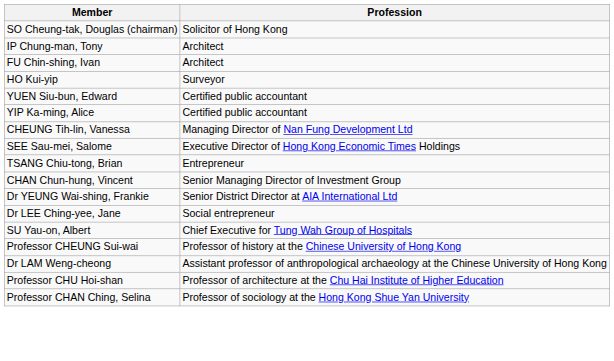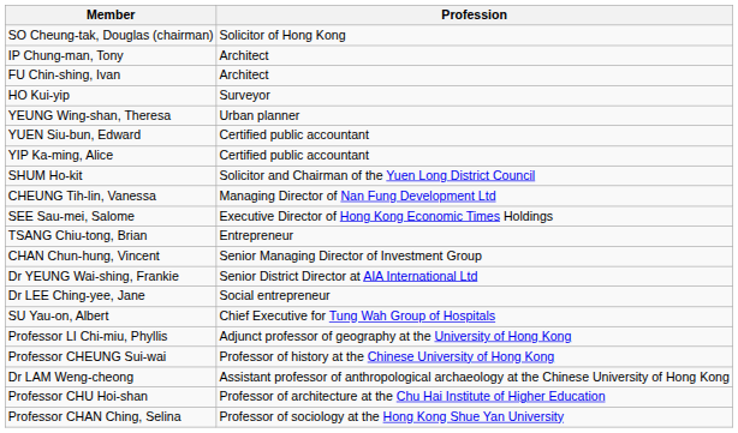 <table class="wikitable">
 <tr>
 <th>Member</th>
 <th>Profession</th>
 </tr>
 <tr>
 <td>SO Cheung-tak, Douglas (chairman)</td>
 <td>Solicitor of Hong Kong</td>
 </tr>
 <tr>
 <td>IP Chung-man, Tony</td>
 <td>Architect</td>
 </tr>
 <tr>
 <td>FU Chin-shing, Ivan</td>
 <td>Architect</td>
 </tr>
 <tr>
 <td>HO Kui-yip</td>
 <td>Surveyor</td>
 </tr>
 <tr>
+<td>YEUNG Wing-shan, Theresa</td>
+<td>Urban planner</td>
+</tr>
+<tr>
 <td>YUEN Siu-bun, Edward</td>
 <td>Certified public accountant</td>
 </tr>
 <tr>
 <td>YIP Ka-ming, Alice</td>
 <td>Certified public accountant</td>
+</tr>
+<tr>
+<td>SHUM Ho-kit</td>
+<td>Solicitor and Chairman of the <a href='#'>Yuen Long District Council</a></td>
 </tr>
 <tr>
 <td>CHEUNG Tih-lin, Vanessa</td>
 <td>Managing Director of <a href='#'>Nan Fung Development Ltd</a></td>
 </tr>
 <tr>
 <td>SEE Sau-mei, Salome</td>
 <td>Executive Director of <a href='#'>Hong Kong Economic Times</a> Holdings</td>
 </tr>
 <tr>
 <td>TSANG Chiu-tong, Brian</td>
 <td>Entrepreneur</td>
 </tr>
 <tr>
 <td>CHAN Chun-hung, Vincent</td>
 <td>Senior Managing Director of Investment Group</td>
 </tr>
 <tr>
 <td>Dr YEUNG Wai-shing, Frankie</td>
 <td>Senior District Director at <a href='#'>AIA International Ltd</a></td>
 </tr>
 <tr>
 <td>Dr LEE Ching-yee, Jane</td>
 <td>Social entrepreneur</td>
 </tr>
 <tr>
 <td>SU Yau-on, Albert</td>
 <td>Chief Executive for <a href='#'>Tung Wah Group of Hospitals</a></td>
 </tr>
 <tr>
+<td>Professor LI Chi-miu, Phyllis</td>
+<td>Adjunct professor of geography at the <a href='#'>University of Hong Kong</a></td>
+</tr>
+<tr>
 <td>Professor CHEUNG Sui-wai</td>
 <td>Professor of history at the <a href='#'>Chinese University of Hong Kong</a></td>
 </tr>
 <tr>
 <td>Dr LAM Weng-cheong</td>
 <td>Assistant professor of anthropological archaeology at the Chinese University of Hong Kong</td>
 </tr>
 <tr>
 <td>Professor CHU Hoi-shan</td>
 <td>Professor of architecture at the <a href='#'>Chu Hai Institute of Higher Education</a></td>
 </tr>
 <tr>
 <td>Professor CHAN Ching, Selina</td>
 <td>Professor of sociology at the <a href='#'>Hong Kong Shue Yan University</a></td>
 </tr>
 </table>
